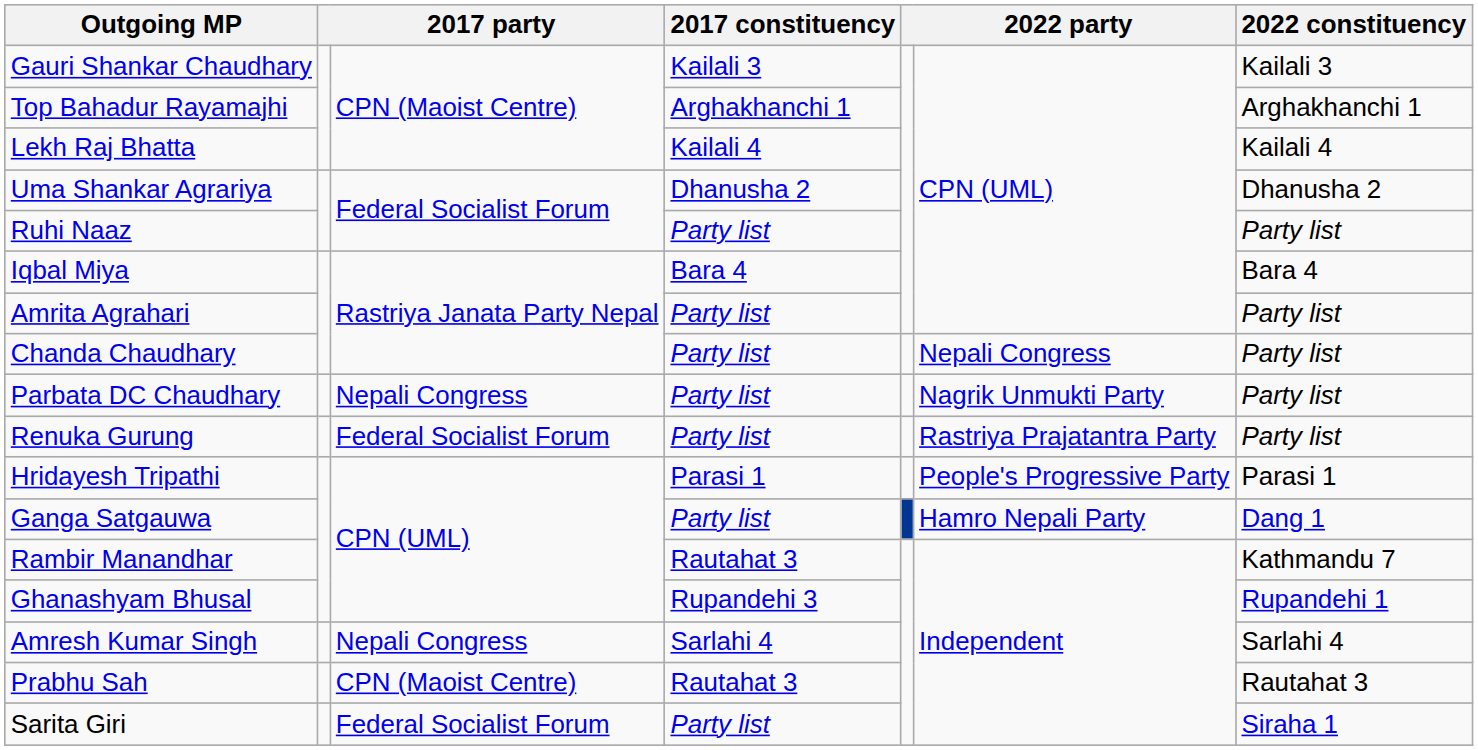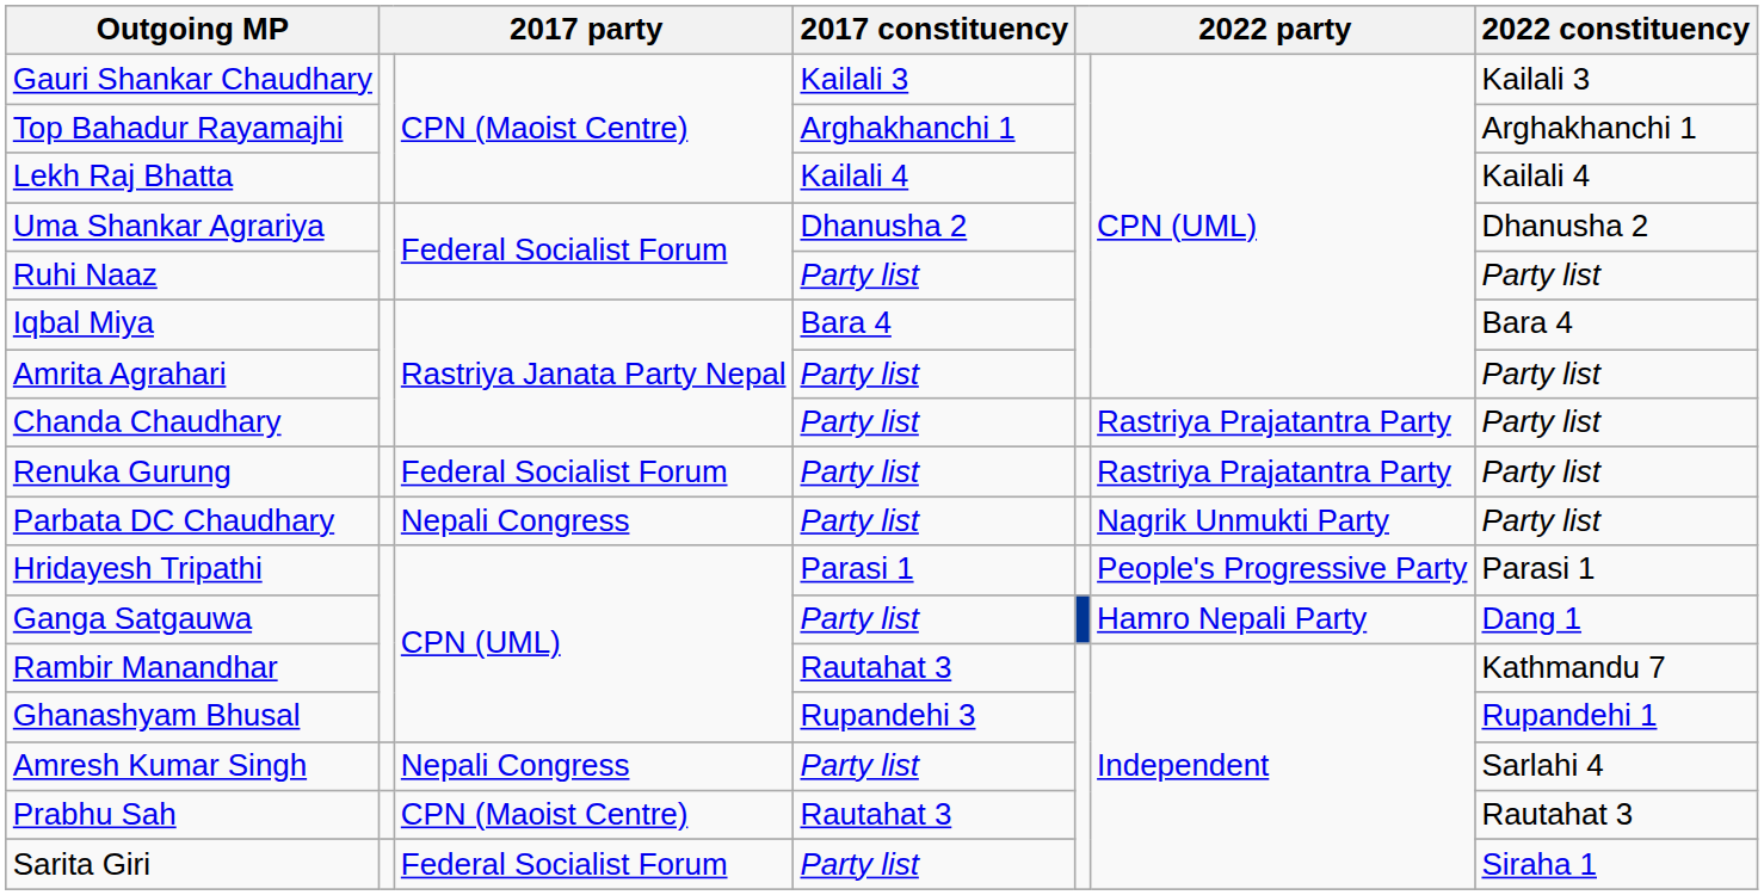 <table class="wikitable">
 <tr>
 <th>Outgoing MP</th>
 <th colspan="2">2017 party</th>
 <th>2017 constituency</th>
 <th colspan="2">2022 party</th>
 <th>2022 constituency</th>
 </tr>
 <tr>
 <td><a href='#'>Gauri Shankar Chaudhary</a></td>
 <td rowspan="3" bgcolor=></td>
 <td rowspan="3"><a href='#'>CPN (Maoist Centre)</a></td>
 <td><a href='#'>Kailali 3</a></td>
 <td rowspan="7" bgcolor=></td>
 <td rowspan="7"><a href='#'>CPN (UML)</a></td>
 <td>Kailali 3</td>
 </tr>
 <tr>
 <td><a href='#'>Top Bahadur Rayamajhi</a></td>
 <td><a href='#'>Arghakhanchi 1</a></td>
 <td>Arghakhanchi 1</td>
 </tr>
 <tr>
 <td><a href='#'>Lekh Raj Bhatta</a></td>
 <td><a href='#'>Kailali 4</a></td>
 <td>Kailali 4</td>
 </tr>
 <tr>
 <td><a href='#'>Uma Shankar Agrariya</a></td>
 <td rowspan="2" bgcolor=></td>
 <td rowspan="2"><a href='#'>Federal Socialist Forum</a></td>
 <td><a href='#'>Dhanusha 2</a></td>
 <td>Dhanusha 2</td>
 </tr>
 <tr>
 <td><a href='#'>Ruhi Naaz</a></td>
 <td><em><a href='#'>Party list</a></em></td>
 <td><em>Party list</em></td>
 </tr>
 <tr>
 <td><a href='#'>Iqbal Miya</a></td>
 <td rowspan="3" bgcolor=></td>
 <td rowspan="3"><a href='#'>Rastriya Janata Party Nepal</a></td>
 <td><a href='#'>Bara 4</a></td>
 <td>Bara 4</td>
 </tr>
 <tr>
 <td><a href='#'>Amrita Agrahari</a></td>
 <td><em><a href='#'>Party list</a></em></td>
 <td><em>Party list</em></td>
 </tr>
 <tr>
 <td><a href='#'>Chanda Chaudhary</a></td>
 <td><em><a href='#'>Party list</a></em></td>
 <td bgcolor=></td>
-<td><a href='#'>Nepali Congress</a></td>
+<td><a href='#'>Rastriya Prajatantra Party</a></td>
+<td><em>Party list</em></td>
+</tr>
+<tr>
+<td><a href='#'>Renuka Gurung</a></td>
+<td bgcolor=></td>
+<td><a href='#'>Federal Socialist Forum</a></td>
+<td><em><a href='#'>Party list</a></em></td>
+<td bgcolor=></td>
+<td><a href='#'>Rastriya Prajatantra Party</a></td>
 <td><em>Party list</em></td>
 </tr>
 <tr>
 <td><a href='#'>Parbata DC Chaudhary</a></td>
 <td bgcolor=></td>
 <td><a href='#'>Nepali Congress</a></td>
 <td><em><a href='#'>Party list</a></em></td>
 <td bgcolor=></td>
 <td><a href='#'>Nagrik Unmukti Party</a></td>
-<td><em>Party list</em></td>
-</tr>
-<tr>
-<td><a href='#'>Renuka Gurung</a></td>
-<td bgcolor=></td>
-<td><a href='#'>Federal Socialist Forum</a></td>
-<td><em><a href='#'>Party list</a></em></td>
-<td bgcolor=></td>
-<td><a href='#'>Rastriya Prajatantra Party</a></td>
 <td><em>Party list</em></td>
 </tr>
 <tr>
 <td><a href='#'>Hridayesh Tripathi</a></td>
 <td rowspan="4" bgcolor=></td>
 <td rowspan="4"><a href='#'>CPN (UML)</a></td>
 <td><a href='#'>Parasi 1</a></td>
 <td bgcolor=></td>
 <td><a href='#'>People's Progressive Party</a></td>
 <td>Parasi 1</td>
 </tr>
 <tr>
 <td><a href='#'>Ganga Satgauwa</a></td>
 <td><em><a href='#'>Party list</a></em></td>
 <td bgcolor="#003594"></td>
 <td><a href='#'>Hamro Nepali Party</a></td>
 <td><a href='#'>Dang 1</a></td>
 </tr>
 <tr>
 <td><a href='#'>Rambir Manandhar</a></td>
 <td><a href='#'>Rautahat 3</a></td>
 <td rowspan="5" bgcolor=></td>
 <td rowspan="5"><a href='#'>Independent</a></td>
 <td>Kathmandu 7</td>
 </tr>
 <tr>
 <td><a href='#'>Ghanashyam Bhusal</a></td>
 <td><a href='#'>Rupandehi 3</a></td>
 <td><a href='#'>Rupandehi 1</a></td>
 </tr>
 <tr>
 <td><a href='#'>Amresh Kumar Singh</a></td>
 <td bgcolor=></td>
 <td><a href='#'>Nepali Congress</a></td>
-<td><a href='#'>Sarlahi 4</a></td>
+<td><em><a href='#'>Party list</a></em></td>
 <td>Sarlahi 4</td>
 </tr>
 <tr>
 <td><a href='#'>Prabhu Sah</a></td>
 <td bgcolor=></td>
 <td><a href='#'>CPN (Maoist Centre)</a></td>
 <td><a href='#'>Rautahat 3</a></td>
 <td>Rautahat 3</td>
 </tr>
 <tr>
 <td>Sarita Giri</td>
 <td bgcolor=></td>
 <td><a href='#'>Federal Socialist Forum</a></td>
 <td><em><a href='#'>Party list</a></em></td>
 <td><a href='#'>Siraha 1</a></td>
 </tr>
 </table>
